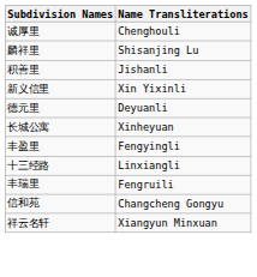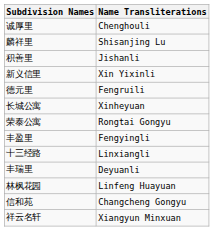 <table class="wikitable sortable">
 <tr>
 <th>Subdivision Names</th>
 <th>Name Transliterations</th>
 </tr>
 <tr>
 <td>诚厚里</td>
 <td>Chenghouli</td>
 </tr>
 <tr>
 <td>麟祥里</td>
 <td>Shisanjing Lu</td>
 </tr>
 <tr>
 <td>积善里</td>
 <td>Jishanli</td>
 </tr>
 <tr>
 <td>新义信里</td>
 <td>Xin Yixinli</td>
 </tr>
 <tr>
 <td>德元里</td>
-<td>Deyuanli</td>
+<td>Fengruili</td>
 </tr>
 <tr>
 <td>长城公寓</td>
 <td>Xinheyuan</td>
+</tr>
+<tr>
+<td>荣泰公寓</td>
+<td>Rongtai Gongyu</td>
 </tr>
 <tr>
 <td>丰盈里</td>
 <td>Fengyingli</td>
 </tr>
 <tr>
 <td>十三经路</td>
 <td>Linxiangli</td>
 </tr>
 <tr>
 <td>丰瑞里</td>
-<td>Fengruili</td>
+<td>Deyuanli</td>
+</tr>
+<tr>
+<td>林枫花园</td>
+<td>Linfeng Huayuan</td>
 </tr>
 <tr>
 <td>信和苑</td>
 <td>Changcheng Gongyu</td>
 </tr>
 <tr>
 <td>祥云名轩</td>
 <td>Xiangyun Minxuan</td>
 </tr>
 </table>
